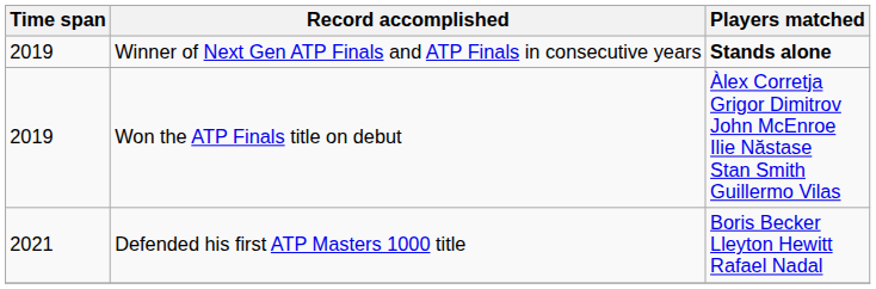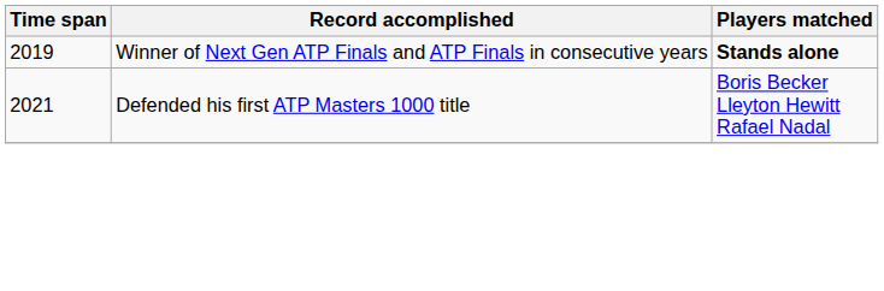 <table class="wikitable">
 <tr>
 <th>Time span</th>
 <th>Record accomplished</th>
 <th>Players matched</th>
 </tr>
 <tr>
 <td>2019</td>
 <td>Winner of <a href='#'>Next Gen ATP Finals</a> and <a href='#'>ATP Finals</a> in consecutive years</td>
 <td><strong>Stands alone</strong></td>
 </tr>
 <tr>
-<td>2019</td>
-<td>Won the <a href='#'>ATP Finals</a> title on debut</td>
-<td><a href='#'>Àlex Corretja</a><br><a href='#'>Grigor Dimitrov</a><br><a href='#'>John McEnroe</a><br><a href='#'>Ilie Năstase</a><br><a href='#'>Stan Smith</a><br><a href='#'>Guillermo Vilas</a></td>
-</tr>
-<tr>
 <td>2021</td>
 <td>Defended his first <a href='#'>ATP Masters 1000</a> title</td>
 <td><a href='#'>Boris Becker</a><br><a href='#'>Lleyton Hewitt</a><br><a href='#'>Rafael Nadal</a></td>
 </tr>
 <tr>
 </tr>
 </table>
